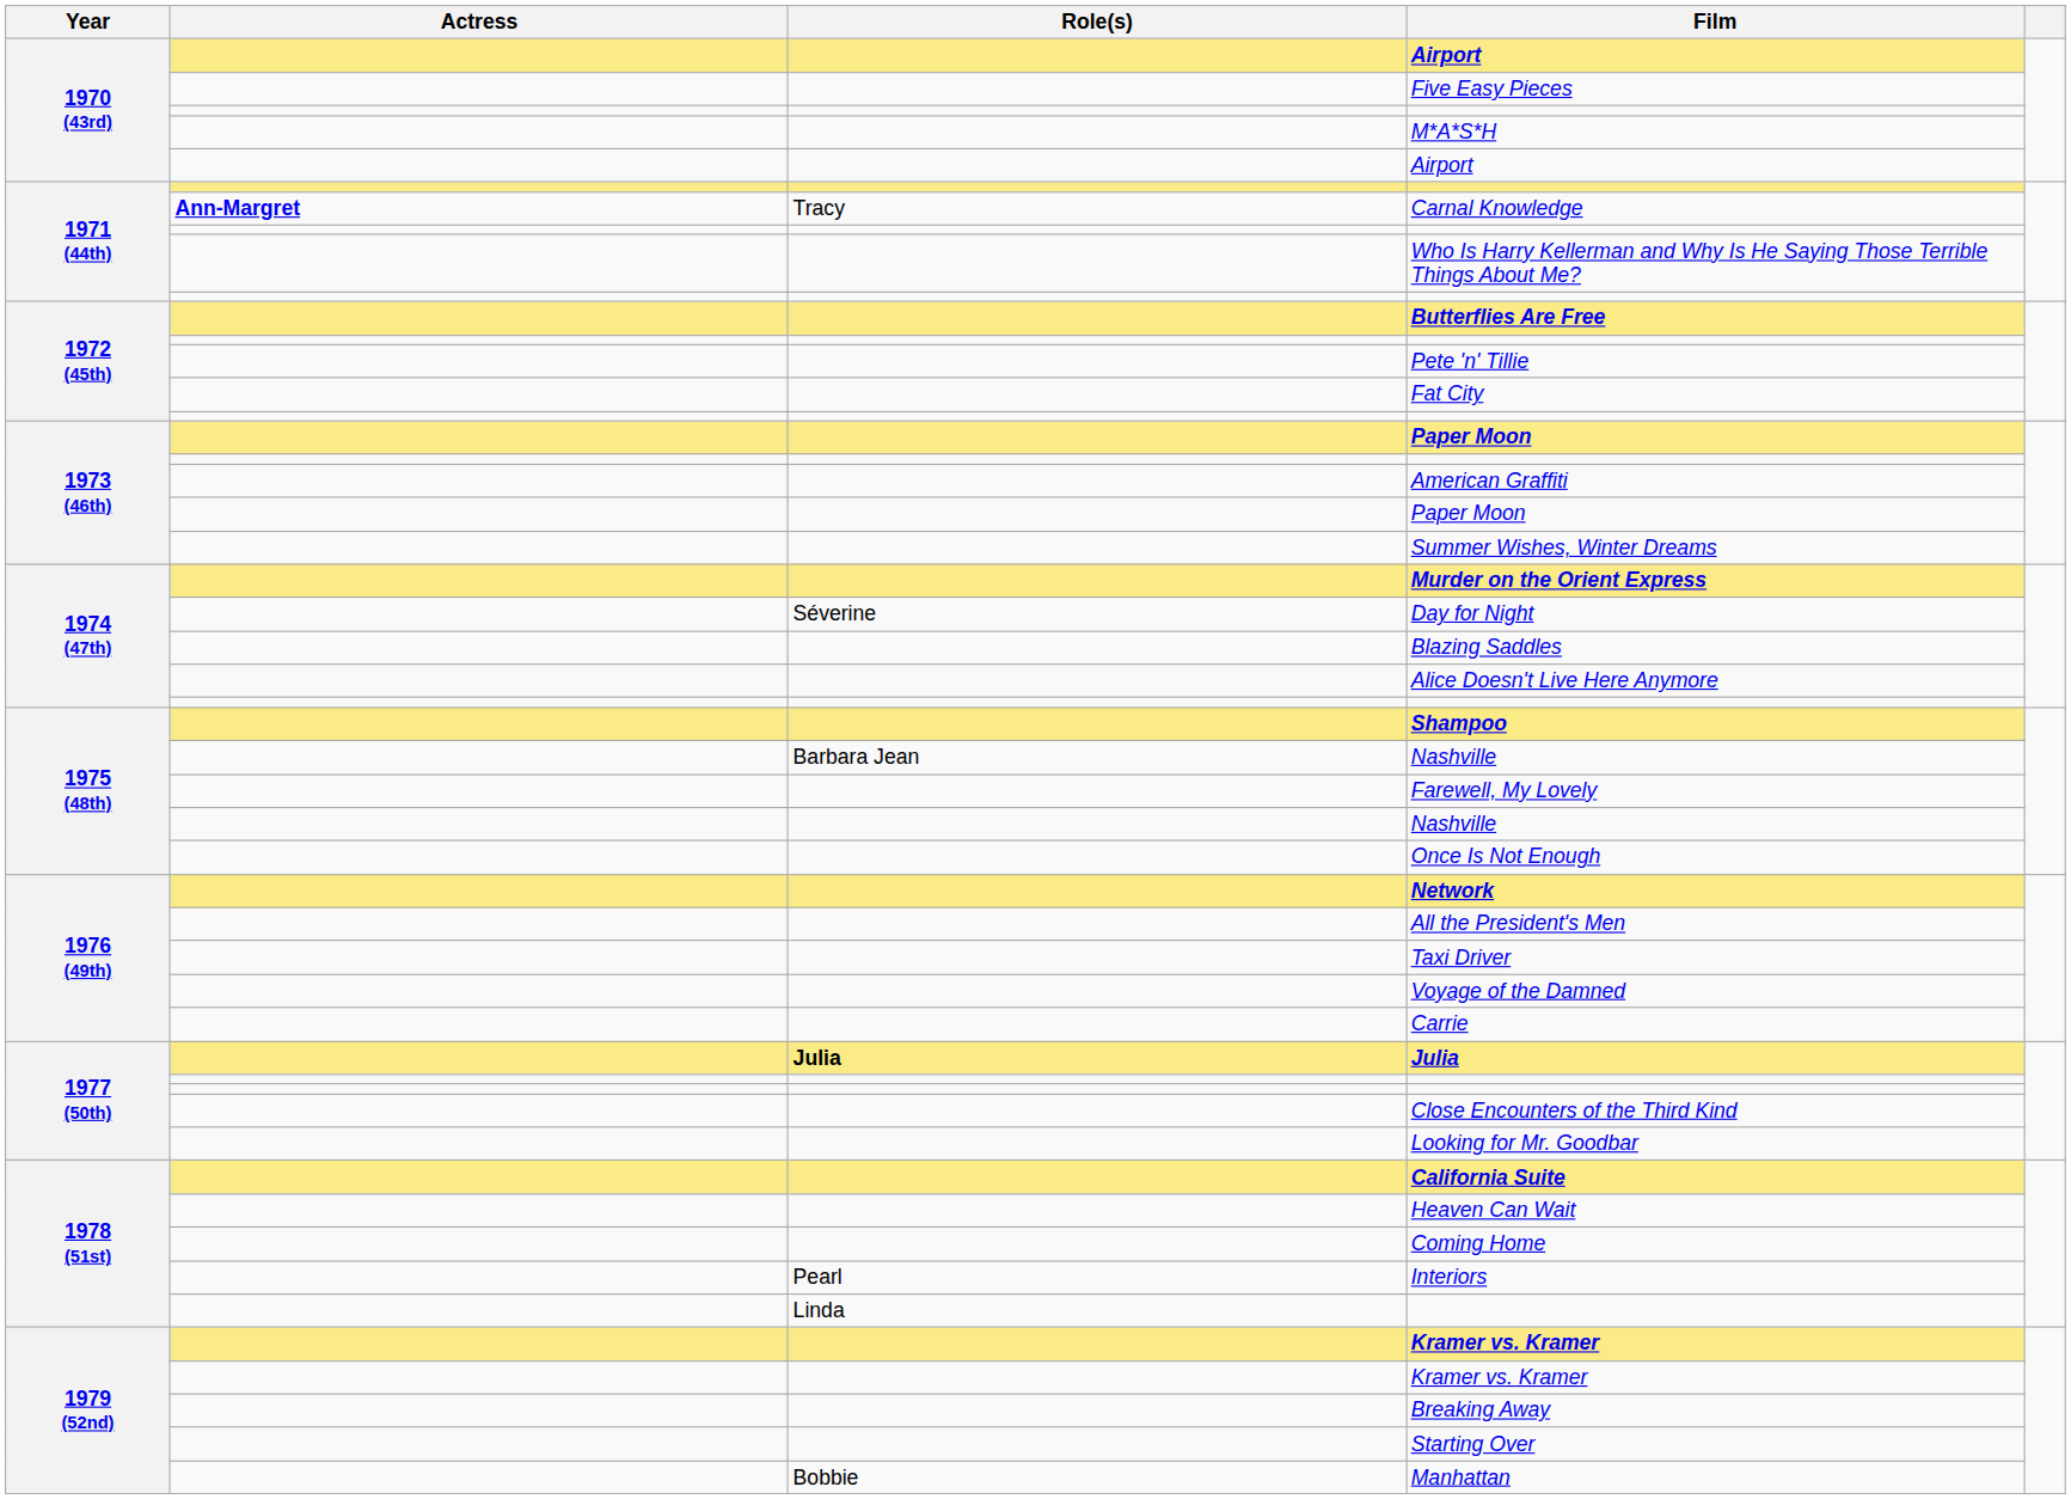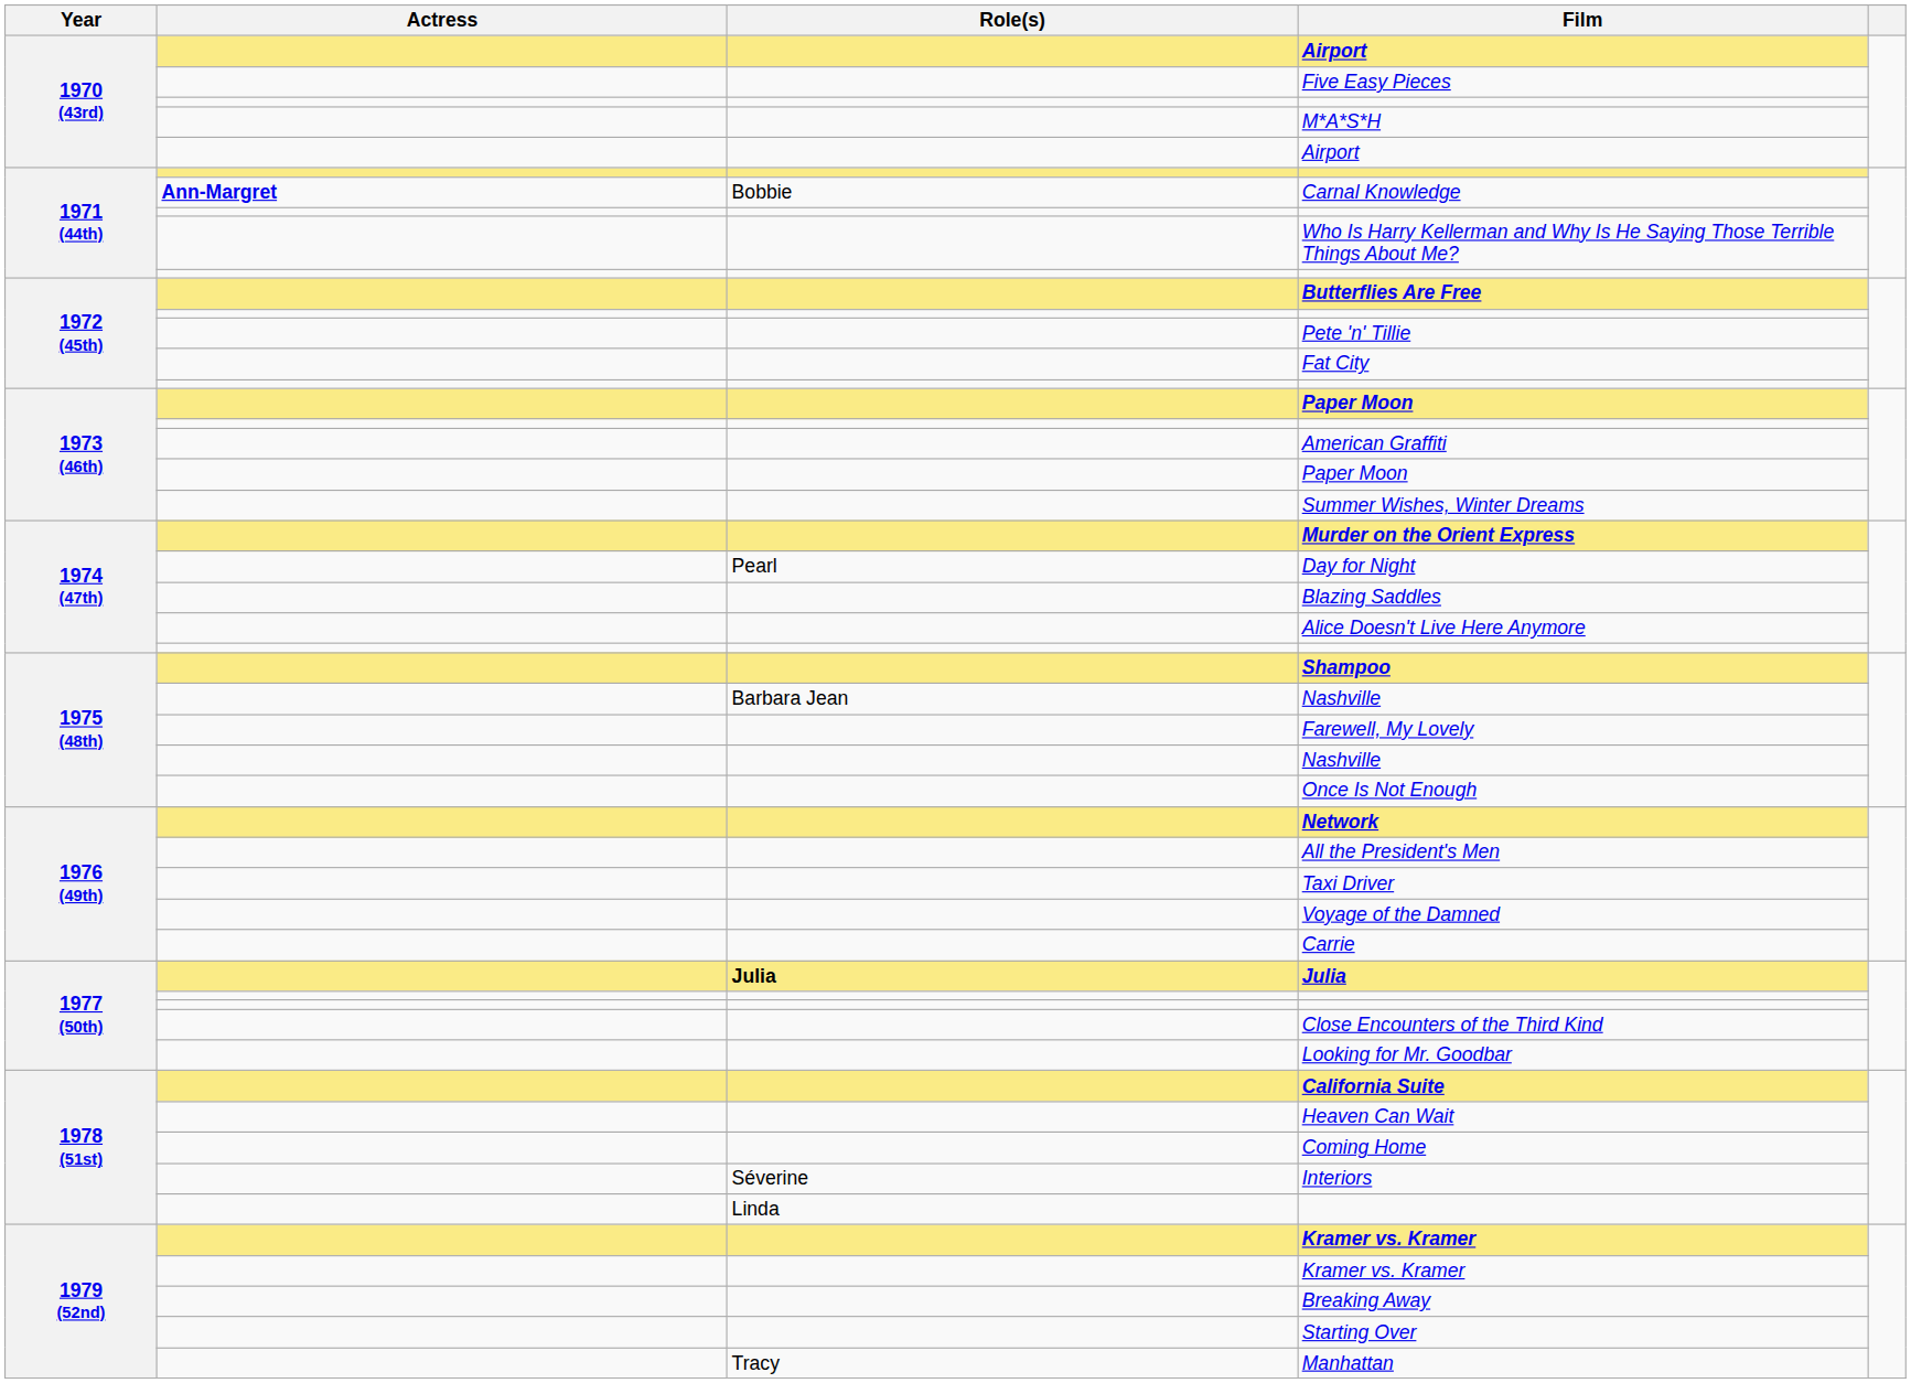 <table class="wikitable sortable" style="text-align:left;">
 <tr>
 <th scope="col" style="width:8%;">Year</th>
 <th scope="col" style="width:30%;">Actress</th>
 <th scope="col" style="width:30%;">Role(s)</th>
 <th scope="col" style="width:30%;">Film</th>
 <th scope="col" style="width:2%;" class="unsortable"></th>
 </tr>
 <tr>
 <th scope="row" rowspan=5 style="text-align:center"><a href='#'>1970</a> <br><small><a href='#'>(43rd)</a> </small></th>
 <td style="background:#FAEB86;"><strong> </strong></td>
 <td style="background:#FAEB86;"><strong></strong></td>
 <td style="background:#FAEB86;"><strong><em><a href='#'>Airport</a></em></strong></td>
 <td rowspan=5></td>
 </tr>
 <tr>
 <td></td>
 <td></td>
 <td><em><a href='#'>Five Easy Pieces</a></em></td>
 </tr>
 <tr>
 <td></td>
 <td></td>
 <td></td>
 </tr>
 <tr>
 <td></td>
 <td></td>
 <td><em><a href='#'>M*A*S*H</a></em></td>
 </tr>
 <tr>
 <td></td>
 <td></td>
 <td><em><a href='#'>Airport</a></em></td>
 </tr>
 <tr>
 <th scope="row" rowspan=5 style="text-align:center"><a href='#'>1971</a> <br><small><a href='#'>(44th)</a> </small></th>
 <td style="background:#FAEB86;"><strong> </strong></td>
 <td style="background:#FAEB86;"><strong></strong></td>
 <td style="background:#FAEB86;"><strong><em></em></strong></td>
 <td rowspan=5></td>
 </tr>
 <tr>
 <td><strong><a href='#'>Ann-Margret</a></strong></td>
-<td>Tracy</td>
+<td>Bobbie</td>
 <td><em><a href='#'>Carnal Knowledge</a></em></td>
 </tr>
 <tr>
 <td></td>
 <td></td>
 <td><em></em></td>
 </tr>
 <tr>
 <td></td>
 <td></td>
 <td><em><a href='#'>Who Is Harry Kellerman and Why Is He Saying Those Terrible Things About Me?</a></em></td>
 </tr>
 <tr>
 <td></td>
 <td></td>
 <td></td>
 </tr>
 <tr>
 <th scope="row" rowspan=5 style="text-align:center"><a href='#'>1972</a> <br><small><a href='#'>(45th)</a> </small></th>
 <td style="background:#FAEB86;"><strong> </strong></td>
 <td style="background:#FAEB86;"><strong></strong></td>
 <td style="background:#FAEB86;"><strong><em><a href='#'>Butterflies Are Free</a></em></strong></td>
 <td rowspan=5></td>
 </tr>
 <tr>
 <td></td>
 <td></td>
 <td></td>
 </tr>
 <tr>
 <td></td>
 <td></td>
 <td><em><a href='#'>Pete 'n' Tillie</a></em></td>
 </tr>
 <tr>
 <td></td>
 <td></td>
 <td><em><a href='#'>Fat City</a></em></td>
 </tr>
 <tr>
 <td></td>
 <td></td>
 <td></td>
 </tr>
 <tr>
 <th scope="row" rowspan=5 style="text-align:center"><a href='#'>1973</a> <br><small><a href='#'>(46th)</a> </small></th>
 <td style="background:#FAEB86;"><strong> </strong></td>
 <td style="background:#FAEB86;"><strong></strong></td>
 <td style="background:#FAEB86;"><strong><em><a href='#'>Paper Moon</a></em></strong></td>
 <td rowspan=5></td>
 </tr>
 <tr>
 <td></td>
 <td></td>
 <td></td>
 </tr>
 <tr>
 <td></td>
 <td></td>
 <td><em><a href='#'>American Graffiti</a></em></td>
 </tr>
 <tr>
 <td></td>
 <td></td>
 <td><em><a href='#'>Paper Moon</a></em></td>
 </tr>
 <tr>
 <td></td>
 <td></td>
 <td><em><a href='#'>Summer Wishes, Winter Dreams</a></em></td>
 </tr>
 <tr>
 <th scope="row" rowspan=5 style="text-align:center"><a href='#'>1974</a> <br><small><a href='#'>(47th)</a> </small></th>
 <td style="background:#FAEB86;"><strong> </strong></td>
 <td style="background:#FAEB86;"><strong></strong></td>
 <td style="background:#FAEB86;"><strong><em><a href='#'>Murder on the Orient Express</a></em></strong></td>
 <td rowspan=5></td>
 </tr>
 <tr>
 <td></td>
-<td>Séverine</td>
+<td>Pearl</td>
 <td><em><a href='#'>Day for Night</a></em></td>
 </tr>
 <tr>
 <td></td>
 <td></td>
 <td><em><a href='#'>Blazing Saddles</a></em></td>
 </tr>
 <tr>
 <td></td>
 <td></td>
 <td><em><a href='#'>Alice Doesn't Live Here Anymore</a></em></td>
 </tr>
 <tr>
 <td></td>
 <td></td>
 <td></td>
 </tr>
 <tr>
 <th scope="row" rowspan=5 style="text-align:center"><a href='#'>1975</a> <br><small><a href='#'>(48th)</a> </small></th>
 <td style="background:#FAEB86;"><strong> </strong></td>
 <td style="background:#FAEB86;"><strong></strong></td>
 <td style="background:#FAEB86;"><strong><em><a href='#'>Shampoo</a></em></strong></td>
 <td rowspan=5></td>
 </tr>
 <tr>
 <td></td>
 <td>Barbara Jean</td>
 <td><em><a href='#'>Nashville</a></em></td>
 </tr>
 <tr>
 <td></td>
 <td></td>
 <td><em><a href='#'>Farewell, My Lovely</a></em></td>
 </tr>
 <tr>
 <td></td>
 <td></td>
 <td><em><a href='#'>Nashville</a></em></td>
 </tr>
 <tr>
 <td></td>
 <td></td>
 <td><em><a href='#'>Once Is Not Enough</a></em></td>
 </tr>
 <tr>
 <th scope="row" rowspan=5 style="text-align:center"><a href='#'>1976</a> <br><small><a href='#'>(49th)</a> </small></th>
 <td style="background:#FAEB86;"><strong> </strong></td>
 <td style="background:#FAEB86;"><strong></strong></td>
 <td style="background:#FAEB86;"><strong><em><a href='#'>Network</a></em></strong></td>
 <td rowspan=5></td>
 </tr>
 <tr>
 <td></td>
 <td></td>
 <td><em><a href='#'>All the President's Men</a></em></td>
 </tr>
 <tr>
 <td></td>
 <td></td>
 <td><em><a href='#'>Taxi Driver</a></em></td>
 </tr>
 <tr>
 <td></td>
 <td></td>
 <td><em><a href='#'>Voyage of the Damned</a></em></td>
 </tr>
 <tr>
 <td></td>
 <td></td>
 <td><em><a href='#'>Carrie</a></em></td>
 </tr>
 <tr>
 <th scope="row" rowspan=5 style="text-align:center"><a href='#'>1977</a> <br><small><a href='#'>(50th)</a> </small></th>
 <td style="background:#FAEB86;"><strong> </strong></td>
 <td style="background:#FAEB86;"><strong>Julia</strong></td>
 <td style="background:#FAEB86;"><strong><em><a href='#'>Julia</a></em></strong></td>
 <td rowspan=5></td>
 </tr>
 <tr>
 <td></td>
 <td></td>
 <td></td>
 </tr>
 <tr>
 <td></td>
 <td></td>
 <td></td>
 </tr>
 <tr>
 <td></td>
 <td></td>
 <td><em><a href='#'>Close Encounters of the Third Kind</a></em></td>
 </tr>
 <tr>
 <td></td>
 <td></td>
 <td><em><a href='#'>Looking for Mr. Goodbar</a></em></td>
 </tr>
 <tr>
 <th scope="row" rowspan=5 style="text-align:center"><a href='#'>1978</a> <br><small><a href='#'>(51st)</a> </small></th>
 <td style="background:#FAEB86;"><strong> </strong></td>
 <td style="background:#FAEB86;"><strong></strong></td>
 <td style="background:#FAEB86;"><strong><em><a href='#'>California Suite</a></em></strong></td>
 <td rowspan=5></td>
 </tr>
 <tr>
 <td></td>
 <td></td>
 <td><em><a href='#'>Heaven Can Wait</a></em></td>
 </tr>
 <tr>
 <td></td>
 <td></td>
 <td><em><a href='#'>Coming Home</a></em></td>
 </tr>
 <tr>
 <td></td>
-<td>Pearl</td>
+<td>Séverine</td>
 <td><em><a href='#'>Interiors</a></em></td>
 </tr>
 <tr>
 <td></td>
 <td>Linda</td>
 <td></td>
 </tr>
 <tr>
 <th scope="row" rowspan=5 style="text-align:center"><a href='#'>1979</a> <br><small><a href='#'>(52nd)</a> </small></th>
 <td style="background:#FAEB86;"><strong> </strong></td>
 <td style="background:#FAEB86;"><strong></strong></td>
 <td style="background:#FAEB86;"><strong><em><a href='#'>Kramer vs. Kramer</a></em></strong></td>
 <td rowspan=5></td>
 </tr>
 <tr>
 <td></td>
 <td></td>
 <td><em><a href='#'>Kramer vs. Kramer</a></em></td>
 </tr>
 <tr>
 <td></td>
 <td></td>
 <td><em><a href='#'>Breaking Away</a></em></td>
 </tr>
 <tr>
 <td></td>
 <td></td>
 <td><em><a href='#'>Starting Over</a></em></td>
 </tr>
 <tr>
 <td></td>
-<td>Bobbie</td>
+<td>Tracy</td>
 <td><em><a href='#'>Manhattan</a></em></td>
 </tr>
 <tr>
 </tr>
 </table>
